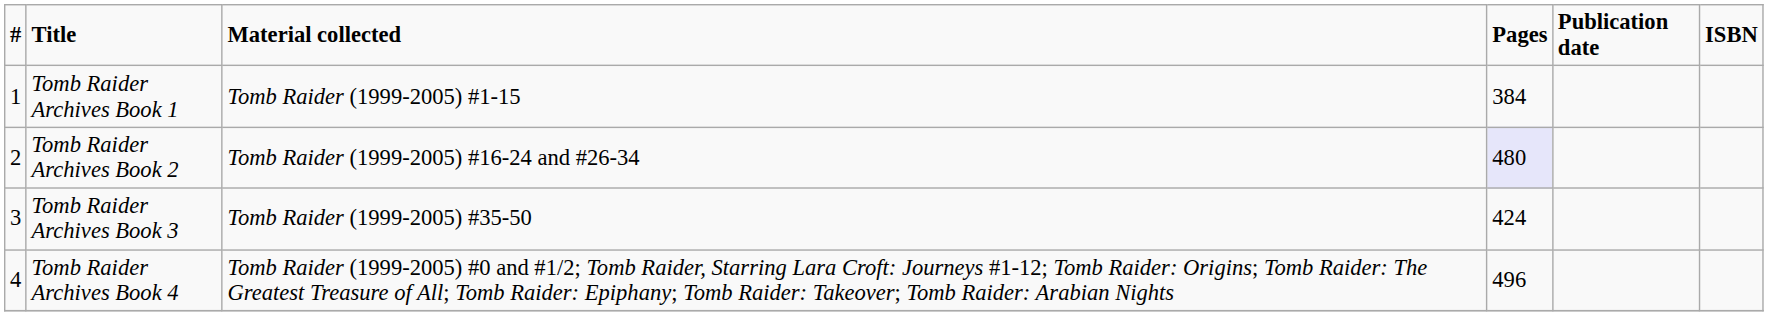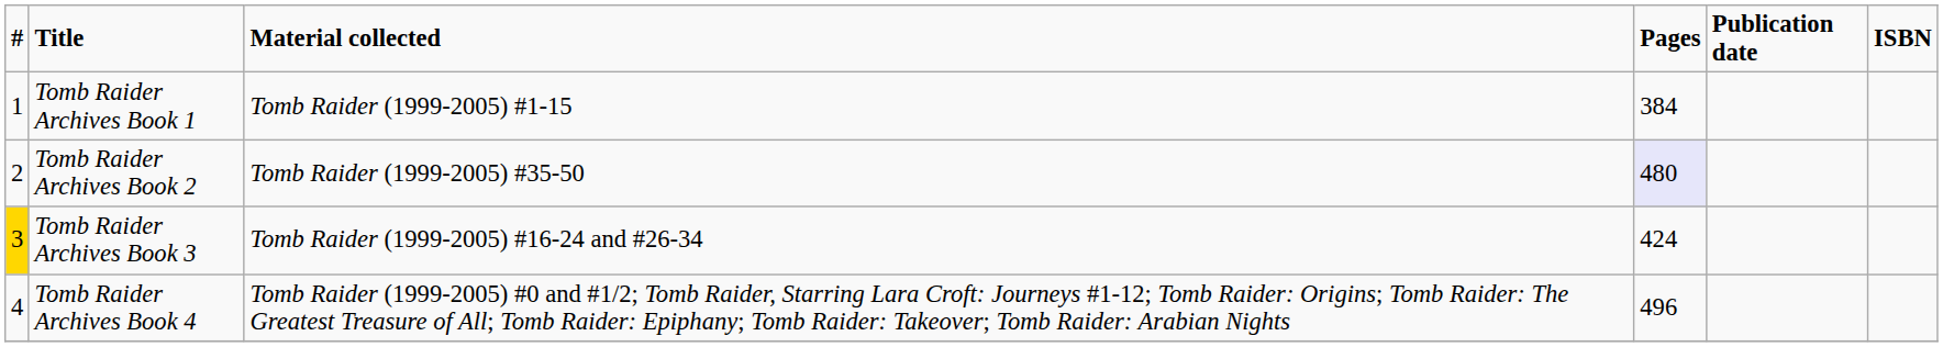 <table class="wikitable">
 <tr>
 <td><strong>#</strong></td>
 <td><strong>Title</strong></td>
 <td><strong>Material collected</strong></td>
 <td><strong>Pages</strong></td>
 <td><strong>Publication date</strong></td>
 <td><strong>ISBN</strong></td>
 </tr>
 <tr>
 <td>1</td>
 <td><em>Tomb Raider Archives Book 1</em></td>
 <td><em>Tomb Raider</em> (1999-2005) #1-15</td>
 <td>384</td>
 <td></td>
 <td></td>
 </tr>
 <tr>
 <td>2</td>
 <td><em>Tomb Raider Archives Book 2</em></td>
-<td><em>Tomb Raider</em> (1999-2005) #16-24 and #26-34</td>
+<td><em>Tomb Raider</em> (1999-2005) #35-50</td>
 <td style="background: lavender;">480</td>
 <td></td>
 <td></td>
 </tr>
 <tr>
-<td>3</td>
+<td style="background: gold;">3</td>
 <td><em>Tomb Raider Archives Book 3</em></td>
-<td><em>Tomb Raider</em> (1999-2005) #35-50</td>
+<td><em>Tomb Raider</em> (1999-2005) #16-24 and #26-34</td>
 <td>424</td>
 <td></td>
 <td></td>
 </tr>
 <tr>
 <td>4</td>
 <td><em>Tomb Raider Archives Book 4</em></td>
 <td><em>Tomb Raider</em> (1999-2005) #0 and #1/2; <em>Tomb Raider, Starring Lara Croft: Journeys</em> #1-12; <em>Tomb Raider: Origins</em>; <em>Tomb Raider: The Greatest Treasure of All</em>; <em>Tomb Raider: Epiphany</em>; <em>Tomb Raider: Takeover</em>; <em>Tomb Raider: Arabian Nights</em></td>
 <td>496</td>
 <td></td>
 <td></td>
 </tr>
 <tr>
 </tr>
 </table>
